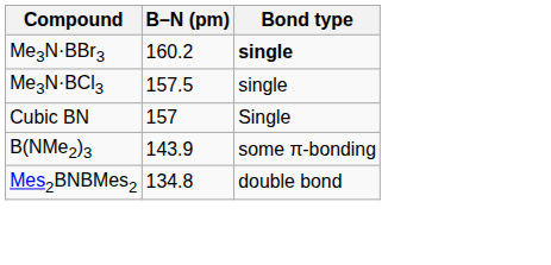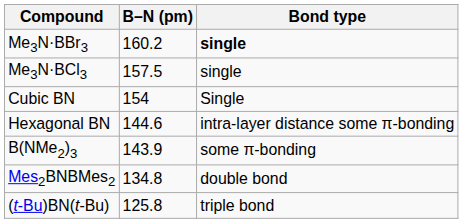 <table class="wikitable">
 <tr>
 <th>Compound</th>
 <th>B–N (pm)</th>
 <th>Bond type</th>
 </tr>
 <tr>
 <td>Me<sub>3</sub>N·BBr<sub>3</sub></td>
 <td>160.2</td>
 <td><strong>single</strong></td>
 </tr>
 <tr>
 <td>Me<sub>3</sub>N·BCl<sub>3</sub></td>
 <td>157.5</td>
 <td>single</td>
 </tr>
 <tr>
 <td>Cubic BN</td>
-<td>157</td>
+<td>154</td>
 <td>Single</td>
+</tr>
+<tr>
+<td>Hexagonal BN</td>
+<td>144.6</td>
+<td>intra-layer distance some π-bonding</td>
 </tr>
 <tr>
 <td>B(NMe<sub>2</sub>)<sub>3</sub></td>
 <td>143.9</td>
 <td>some π-bonding</td>
 </tr>
 <tr>
 <td><a href='#'>Mes</a><sub>2</sub>BNBMes<sub>2</sub></td>
 <td>134.8</td>
 <td>double bond</td>
 </tr>
+<tr>
+<td>(<a href='#'><em>t</em>-Bu</a>)BN(<em>t</em>-Bu)</td>
+<td>125.8</td>
+<td>triple bond</td>
+</tr>
 </table>
